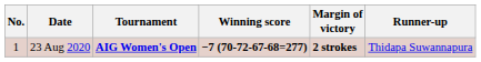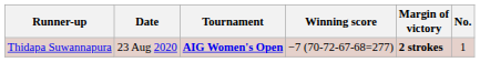 <table class="wikitable" style="font-size:95%;">
 <tr>
-<th>No.</th>
+<th>Runner-up</th>
 <th>Date</th>
 <th>Tournament</th>
 <th>Winning score</th>
 <th>Margin of<br>victory</th>
-<th>Runner-up</th>
+<th>No.</th>
 </tr>
 <tr style="background:#e5d1cb;">
-<td align=center>1</td>
+<td> <a href='#'>Thidapa Suwannapura</a></td>
 <td align=right>23 Aug <a href='#'>2020</a></td>
 <td><strong><a href='#'>AIG Women's Open</a></strong></td>
-<td><strong>−7 (70-72-67-68=277)</strong></td>
+<td>−7 (70-72-67-68=277)</td>
 <td><strong>2 strokes</strong></td>
-<td> <a href='#'>Thidapa Suwannapura</a></td>
+<td align=center>1</td>
 </tr>
 </table>
